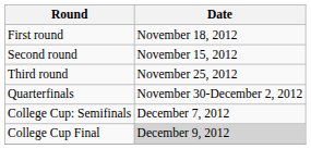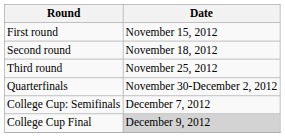 <table class="wikitable">
 <tr>
 <th>Round</th>
 <th>Date</th>
 </tr>
 <tr>
 <td>First round</td>
-<td>November 18, 2012</td>
+<td>November 15, 2012</td>
 </tr>
 <tr>
 <td>Second round</td>
-<td>November 15, 2012</td>
+<td>November 18, 2012</td>
 </tr>
 <tr>
 <td>Third round</td>
 <td>November 25, 2012</td>
 </tr>
 <tr>
 <td>Quarterfinals</td>
 <td>November 30-December 2, 2012</td>
 </tr>
 <tr>
 <td>College Cup: Semifinals</td>
 <td>December 7, 2012</td>
 </tr>
 <tr>
 <td>College Cup Final</td>
 <td style="background: lightgrey;">December 9, 2012</td>
 </tr>
 <tr>
 </tr>
 </table>
